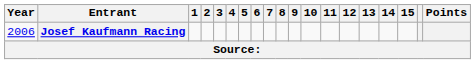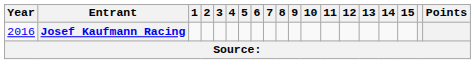 <table class="wikitable" style="text-align:center; font-size:85%">
 <tr>
 <th>Year</th>
 <th>Entrant</th>
 <th>1</th>
 <th>2</th>
 <th>3</th>
 <th>4</th>
 <th>5</th>
 <th>6</th>
 <th>7</th>
 <th>8</th>
 <th>9</th>
 <th>10</th>
 <th>11</th>
 <th>12</th>
 <th>13</th>
 <th>14</th>
 <th>15</th>
 <th></th>
 <th>Points</th>
 </tr>
 <tr>
-<td id=2016F><a href='#'>2006</a></td>
+<td id=2016F><a href='#'>2016</a></td>
 <th nowrap><a href='#'>Josef Kaufmann Racing</a></th>
 <td></td>
 <td></td>
 <td></td>
 <td></td>
 <td></td>
 <td></td>
 <td></td>
 <td></td>
 <td></td>
 <td></td>
 <td></td>
 <td></td>
 <td></td>
 <td></td>
 <td></td>
 <th></th>
 <th></th>
 </tr>
 <tr>
 <th colspan="100">Source:</th>
 </tr>
 </table>
